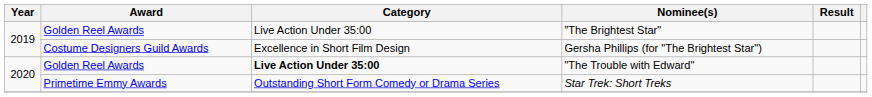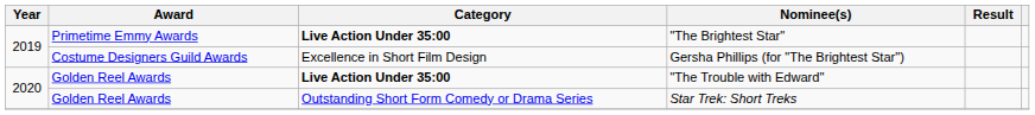 <table class="wikitable sortable" style="width:99%">
 <tr>
 <th scope="col">Year</th>
 <th scope="col">Award</th>
 <th scope="col">Category</th>
 <th scope="col">Nominee(s)</th>
 <th scope="col">Result</th>
 <th scope="col" class="unsortable"></th>
 </tr>
 <tr>
 <td rowspan="2" style="text-align:center;">2019</td>
-<td><a href='#'>Golden Reel Awards</a></td>
-<td>Live Action Under 35:00</td>
+<td><a href='#'>Primetime Emmy Awards</a></td>
+<td><strong>Live Action Under 35:00</strong></td>
 <td>"The Brightest Star"</td>
 <td></td>
 <td style="text-align:center"></td>
 </tr>
 <tr>
 <td><a href='#'>Costume Designers Guild Awards</a></td>
 <td>Excellence in Short Film Design</td>
 <td>Gersha Phillips (for "The Brightest Star")</td>
 <td></td>
 <td style="text-align:center"></td>
 </tr>
 <tr>
 <td rowspan="2" style="text-align:center;">2020</td>
 <td><a href='#'>Golden Reel Awards</a></td>
 <td><strong>Live Action Under 35:00</strong></td>
 <td>"The Trouble with Edward"</td>
 <td></td>
 <td style="text-align:center"></td>
 </tr>
 <tr>
-<td><a href='#'>Primetime Emmy Awards</a></td>
+<td><a href='#'>Golden Reel Awards</a></td>
 <td><a href='#'>Outstanding Short Form Comedy or Drama Series</a></td>
 <td><em>Star Trek: Short Treks</em></td>
 <td></td>
 <td style="text-align:center"></td>
 </tr>
 <tr>
 </tr>
 </table>
